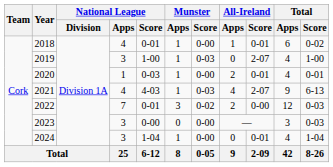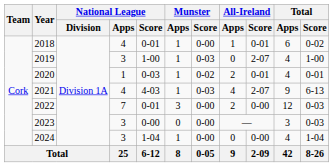 <table class="wikitable" style="text-align:center">
 <tr>
 <th rowspan="2">Team</th>
 <th rowspan="2">Year</th>
 <th colspan="3"><a href='#'>National League</a></th>
 <th colspan="2"><a href='#'>Munster</a></th>
 <th colspan="2"><a href='#'>All-Ireland</a></th>
 <th colspan="2">Total</th>
 </tr>
 <tr>
 <th>Division</th>
 <th>Apps</th>
 <th>Score</th>
 <th>Apps</th>
 <th>Score</th>
 <th>Apps</th>
 <th>Score</th>
 <th>Apps</th>
 <th>Score</th>
 </tr>
 <tr>
 <td rowspan="7"><a href='#'>Cork</a></td>
 <td>2018</td>
 <td rowspan="7"><a href='#'>Division 1A</a></td>
 <td>4</td>
 <td>0-01</td>
 <td>1</td>
 <td>0-00</td>
 <td>1</td>
 <td>0-01</td>
 <td>6</td>
 <td>0-02</td>
 </tr>
 <tr>
 <td>2019</td>
 <td>3</td>
 <td>1-00</td>
 <td>1</td>
 <td>0-03</td>
 <td>0</td>
 <td>2-07</td>
 <td>4</td>
 <td>1-00</td>
 </tr>
 <tr>
 <td>2020</td>
 <td>1</td>
 <td>0-03</td>
 <td>1</td>
-<td>0-00</td>
+<td>0-02</td>
 <td>2</td>
 <td>0-01</td>
 <td>4</td>
 <td>0-01</td>
 </tr>
 <tr>
 <td>2021</td>
 <td>4</td>
 <td>4-03</td>
 <td>1</td>
 <td>0-03</td>
 <td>4</td>
 <td>2-07</td>
 <td>9</td>
 <td>6-13</td>
 </tr>
 <tr>
 <td>2022</td>
 <td>7</td>
 <td>0-01</td>
 <td>3</td>
-<td>0-02</td>
+<td>0-00</td>
 <td>2</td>
 <td>0-00</td>
 <td>12</td>
 <td>0-03</td>
 </tr>
 <tr>
 <td>2023</td>
 <td>3</td>
 <td>0-00</td>
 <td>0</td>
 <td>0-00</td>
 <td colspan=2>—</td>
 <td>3</td>
 <td>0-03</td>
 </tr>
 <tr>
 <td>2024</td>
 <td>3</td>
 <td>1-04</td>
 <td>1</td>
 <td>0-00</td>
 <td>0</td>
-<td>0-01</td>
+<td>0-00</td>
 <td>4</td>
 <td>1-04</td>
 </tr>
 <tr>
 <th colspan="3">Total</th>
 <th>25</th>
 <th>6-12</th>
 <th>8</th>
 <th>0-05</th>
 <th>9</th>
 <th>2-09</th>
 <th>42</th>
 <th>8-26</th>
 </tr>
 </table>
